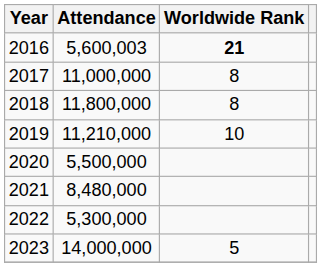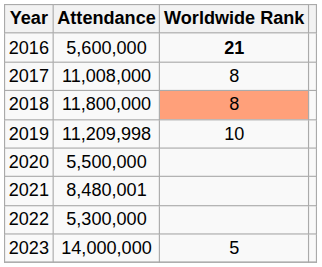 <table class="wikitable sortable plainrowheaders" style="text-align:center">
 <tr>
 <th scope="col">Year</th>
 <th scope="col">Attendance</th>
 <th scope="col">Worldwide Rank</th>
 <th scope="col" class="unsortable"></th>
 </tr>
 <tr>
 <td>2016</td>
-<td>5,600,003</td>
+<td>5,600,000</td>
 <td><strong>21</strong></td>
 <td></td>
 </tr>
 <tr>
 <td>2017</td>
-<td>11,000,000</td>
+<td>11,008,000</td>
 <td>8</td>
 <td></td>
 </tr>
 <tr>
 <td>2018</td>
 <td>11,800,000</td>
-<td>8</td>
+<td style="background: lightsalmon;">8</td>
 <td></td>
 </tr>
 <tr>
 <td>2019</td>
-<td>11,210,000</td>
+<td>11,209,998</td>
 <td>10</td>
 <td></td>
 </tr>
 <tr>
 <td>2020</td>
 <td>5,500,000</td>
 <td></td>
 <td></td>
 </tr>
 <tr>
 <td>2021</td>
-<td>8,480,000</td>
+<td>8,480,001</td>
 <td></td>
 <td></td>
 </tr>
 <tr>
 <td>2022</td>
 <td>5,300,000</td>
 <td></td>
 <td></td>
 </tr>
 <tr>
 <td>2023</td>
 <td>14,000,000</td>
 <td>5</td>
 <td></td>
 </tr>
 <tr>
 </tr>
 </table>
